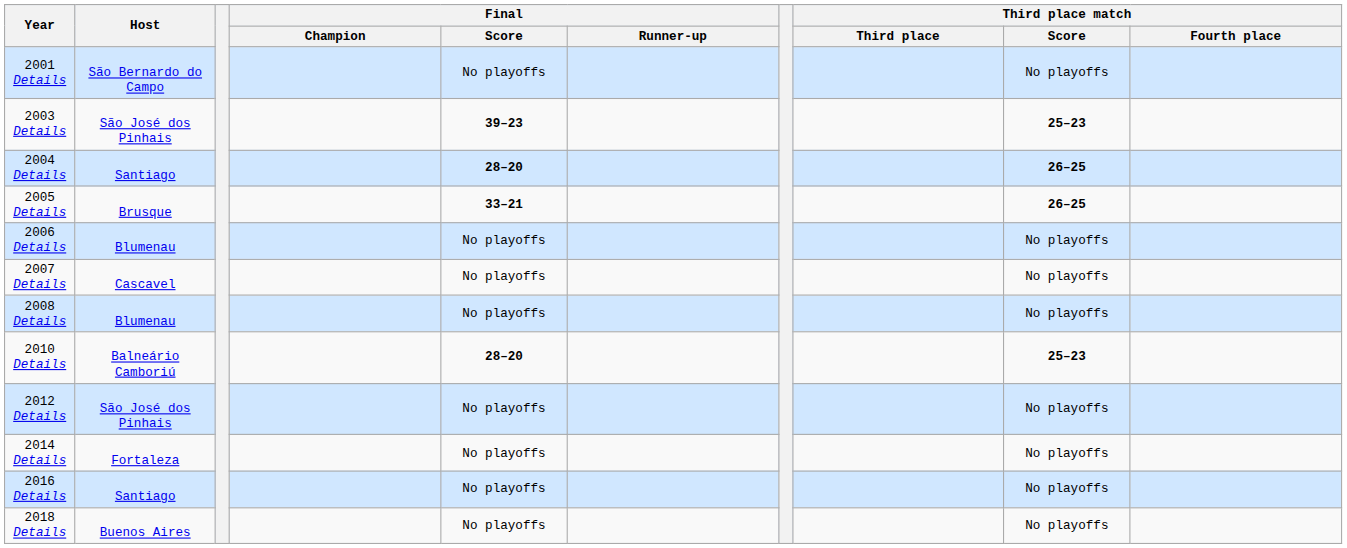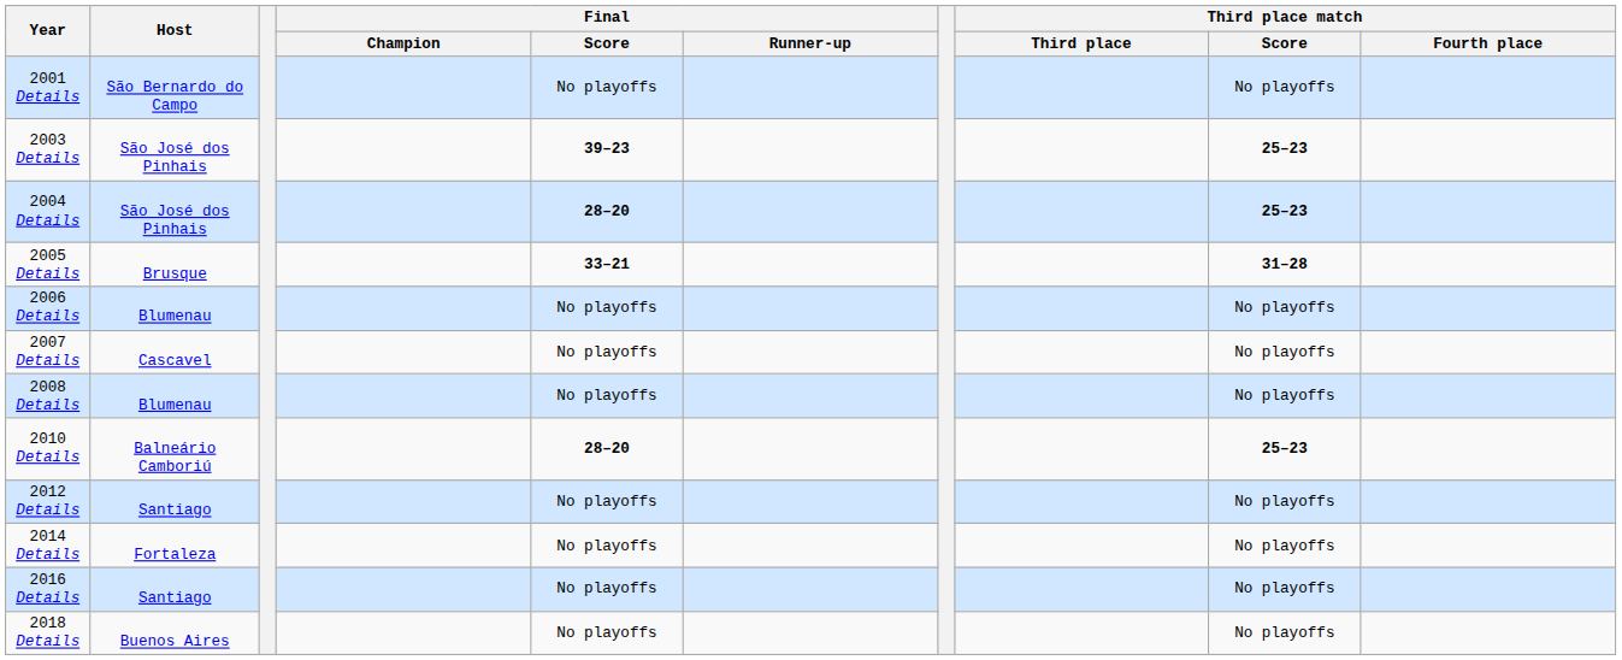 <table class="wikitable" style="font-size:90%; width: 98%; text-align: center;">
 <tr bgcolor=#C1D8FF>
 <th rowspan=2 width=5%>Year</th>
 <th rowspan=2 width=10%>Host</th>
 <th width=1% rowspan=100 bgcolor=ffffff></th>
 <th colspan=3>Final</th>
 <th width=1% rowspan=100 bgcolor=ffffff></th>
 <th colspan=3>Third place match</th>
 </tr>
 <tr bgcolor=#EFEFEF>
 <th width=15%>Champion</th>
 <th width=9%>Score</th>
 <th width=15%>Runner-up</th>
 <th width=15%>Third place</th>
 <th width=9%>Score</th>
 <th width=15%>Fourth place</th>
 </tr>
 <tr bgcolor=#D0E7FF>
 <td>2001<br><em><a href='#'>Details</a></em></td>
 <td><br><a href='#'>São Bernardo do Campo</a></td>
 <td><strong></strong></td>
 <td><span>No playoffs</span></td>
 <td></td>
 <td></td>
 <td><span>No playoffs</span></td>
 <td></td>
 </tr>
 <tr>
 <td>2003<br><em><a href='#'>Details</a></em></td>
 <td><br><a href='#'>São José dos Pinhais</a></td>
 <td><strong></strong></td>
 <td><strong> 39–23 </strong></td>
 <td></td>
 <td></td>
 <td><strong> 25–23 </strong></td>
 <td></td>
 </tr>
 <tr bgcolor=#D0E7FF>
 <td>2004<br><em><a href='#'>Details</a></em></td>
-<td><br><a href='#'>Santiago</a></td>
+<td><br><a href='#'>São José dos Pinhais</a></td>
 <td><strong></strong></td>
 <td><strong> 28–20 </strong></td>
 <td></td>
 <td></td>
-<td><strong> 26–25 </strong></td>
+<td><strong> 25–23 </strong></td>
 <td></td>
 </tr>
 <tr>
 <td>2005<br><em><a href='#'>Details</a></em></td>
 <td><br><a href='#'>Brusque</a></td>
 <td><strong></strong></td>
 <td><strong> 33–21 </strong></td>
 <td></td>
 <td></td>
-<td><strong> 26–25 </strong></td>
+<td><strong> 31–28 </strong></td>
 <td></td>
 </tr>
 <tr bgcolor=#D0E7FF>
 <td>2006<br><em><a href='#'>Details</a></em></td>
 <td><br><a href='#'>Blumenau</a></td>
 <td><strong></strong></td>
 <td><span>No playoffs</span></td>
 <td></td>
 <td></td>
 <td><span>No playoffs</span></td>
 <td></td>
 </tr>
 <tr>
 <td>2007<br><em><a href='#'>Details</a></em></td>
 <td><br><a href='#'>Cascavel</a></td>
 <td><strong></strong></td>
 <td><span>No playoffs</span></td>
 <td></td>
 <td></td>
 <td><span>No playoffs</span></td>
 <td></td>
 </tr>
 <tr bgcolor=#D0E7FF>
 <td>2008<br><em><a href='#'>Details</a></em></td>
 <td><br><a href='#'>Blumenau</a></td>
 <td><strong></strong></td>
 <td><span>No playoffs</span></td>
 <td></td>
 <td></td>
 <td><span>No playoffs</span></td>
 <td></td>
 </tr>
 <tr>
 <td>2010<br><em><a href='#'>Details</a></em></td>
 <td><br><a href='#'>Balneário Camboriú</a></td>
 <td><strong></strong></td>
 <td><strong> 28–20 </strong></td>
 <td></td>
 <td></td>
 <td><strong> 25–23 </strong></td>
 <td></td>
 </tr>
 <tr bgcolor=#D0E7FF>
 <td>2012<br><em><a href='#'>Details</a></em></td>
-<td><br><a href='#'>São José dos Pinhais</a></td>
+<td><br><a href='#'>Santiago</a></td>
 <td><strong></strong></td>
 <td><span>No playoffs</span></td>
 <td></td>
 <td></td>
 <td><span>No playoffs</span></td>
 <td></td>
 </tr>
 <tr>
 <td>2014<br><em><a href='#'>Details</a></em></td>
 <td><br><a href='#'>Fortaleza</a></td>
 <td><strong></strong></td>
 <td><span>No playoffs</span></td>
 <td></td>
 <td></td>
 <td><span>No playoffs</span></td>
 <td></td>
 </tr>
 <tr bgcolor=#D0E7FF>
 <td>2016<br><em><a href='#'>Details</a></em></td>
 <td><br><a href='#'>Santiago</a></td>
 <td><strong></strong></td>
 <td><span>No playoffs</span></td>
 <td></td>
 <td></td>
 <td><span>No playoffs</span></td>
 <td></td>
 </tr>
 <tr>
 <td>2018<br><em><a href='#'>Details</a></em></td>
 <td><br><a href='#'>Buenos Aires</a></td>
 <td><strong></strong></td>
 <td><span>No playoffs</span></td>
 <td></td>
 <td></td>
 <td><span>No playoffs</span></td>
 <td></td>
 </tr>
 </table>
